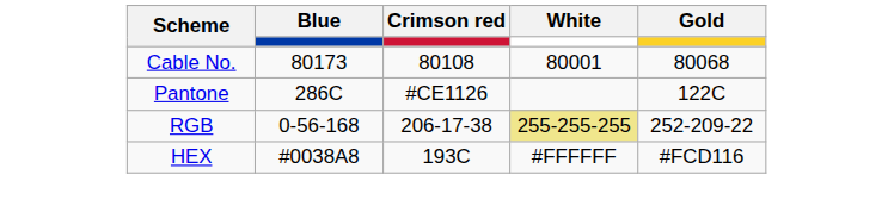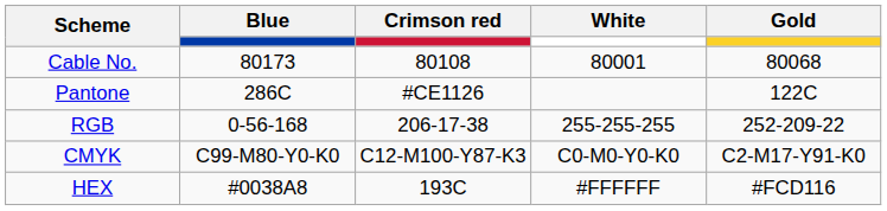 <table class="wikitable" style="margin-left: auto; margin-right: auto; text-align:center;">
 <tr>
 <th rowspan="2">Scheme</th>
 <th width="20%">Blue</th>
 <th width="20%">Crimson red</th>
 <th width="20%">White</th>
 <th width="20%">Gold</th>
 </tr>
 <tr>
 <td style="background:#0038A6"></td>
 <td style="background:#CE1436"></td>
 <td style="background:#FFFFFF"></td>
 <td style="background:#FCD126"></td>
 </tr>
 <tr>
 <td><a href='#'>Cable No.</a></td>
 <td>80173</td>
 <td>80108</td>
 <td>80001</td>
 <td>80068</td>
 </tr>
 <tr>
 <td><a href='#'>Pantone</a></td>
 <td>286C</td>
 <td>#CE1126</td>
 <td></td>
 <td>122C</td>
 </tr>
 <tr>
 <td><a href='#'>RGB</a></td>
 <td>0-56-168</td>
 <td>206-17-38</td>
-<td style="background: khaki;">255-255-255</td>
+<td>255-255-255</td>
 <td>252-209-22</td>
+</tr>
+<tr>
+<td><a href='#'>CMYK</a></td>
+<td>C99-M80-Y0-K0</td>
+<td>C12-M100-Y87-K3</td>
+<td>C0-M0-Y0-K0</td>
+<td>C2-M17-Y91-K0</td>
 </tr>
 <tr>
 <td><a href='#'>HEX</a></td>
 <td>#0038A8</td>
 <td>193C</td>
 <td>#FFFFFF</td>
 <td>#FCD116</td>
 </tr>
 </table>
